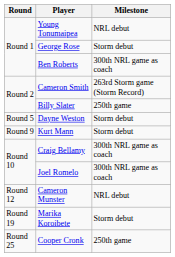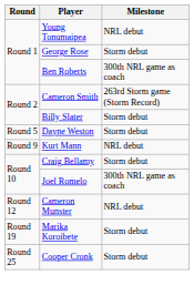 <table class="wikitable"  style="font-size:80%; width:30%;">
 <tr>
 <th>Round</th>
 <th>Player</th>
 <th>Milestone</th>
 </tr>
 <tr>
 <td rowspan=3>Round 1</td>
 <td><a href='#'>Young Tonumaipea</a></td>
 <td>NRL debut</td>
 </tr>
 <tr>
 <td><a href='#'>George Rose</a></td>
 <td>Storm debut</td>
 </tr>
 <tr>
 <td><a href='#'>Ben Roberts</a></td>
 <td>300th NRL game as coach</td>
 </tr>
 <tr>
 <td rowspan=2>Round 2</td>
 <td><a href='#'>Cameron Smith</a></td>
 <td>263rd Storm game (Storm Record)</td>
 </tr>
 <tr>
 <td><a href='#'>Billy Slater</a></td>
-<td>250th game</td>
+<td>Storm debut</td>
 </tr>
 <tr>
 <td>Round 5</td>
 <td><a href='#'>Dayne Weston</a></td>
 <td>Storm debut</td>
 </tr>
 <tr>
 <td>Round 9</td>
 <td><a href='#'>Kurt Mann</a></td>
-<td>Storm debut</td>
+<td>NRL debut</td>
 </tr>
 <tr>
 <td rowspan=2>Round 10</td>
 <td><a href='#'>Craig Bellamy</a></td>
-<td>300th NRL game as coach</td>
+<td>Storm debut</td>
 </tr>
 <tr>
 <td><a href='#'>Joel Romelo</a></td>
 <td>300th NRL game as coach</td>
 </tr>
 <tr>
 <td>Round 12</td>
 <td><a href='#'>Cameron Munster</a></td>
 <td>NRL debut</td>
 </tr>
 <tr>
 <td>Round 19</td>
 <td><a href='#'>Marika Koroibete</a></td>
 <td>Storm debut</td>
 </tr>
 <tr>
 <td>Round 25</td>
 <td><a href='#'>Cooper Cronk</a></td>
-<td>250th game</td>
+<td>Storm debut</td>
 </tr>
 </table>
